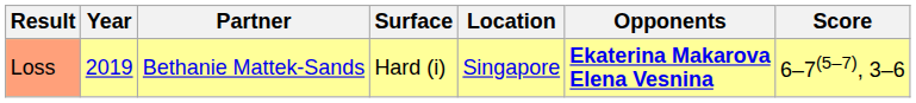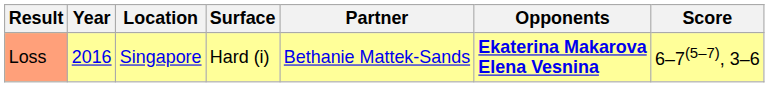 <table class="sortable wikitable">
 <tr>
 <th>Result</th>
 <th>Year</th>
+<th>Location</th>
+<th>Surface</th>
 <th>Partner</th>
-<th>Surface</th>
-<th>Location</th>
 <th>Opponents</th>
 <th class="unsortable">Score</th>
 </tr>
 <tr style="background:#ff9;">
 <td bgcolor=FFA07A>Loss</td>
-<td><a href='#'>2019</a></td>
+<td><a href='#'>2016</a></td>
+<td><a href='#'>Singapore</a></td>
+<td>Hard (i)</td>
 <td> <a href='#'>Bethanie Mattek-Sands</a></td>
-<td>Hard (i)</td>
-<td><a href='#'>Singapore</a></td>
 <td><strong> <a href='#'>Ekaterina Makarova</a> <br>  <a href='#'>Elena Vesnina</a></strong></td>
 <td>6–7<sup>(5–7)</sup>, 3–6</td>
 </tr>
 </table>
